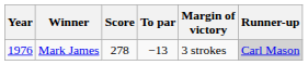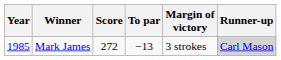 <table class=wikitable style="font-size:95%">
 <tr>
 <th>Year</th>
 <th>Winner</th>
 <th>Score</th>
 <th>To par</th>
 <th>Margin of<br>victory</th>
 <th>Runner-up</th>
 </tr>
 <tr>
-<td><a href='#'>1976</a></td>
+<td><a href='#'>1985</a></td>
 <td> <a href='#'>Mark James</a></td>
-<td align=center>278</td>
+<td align=center>272</td>
 <td align=center>−13</td>
 <td>3 strokes</td>
 <td style="background: lightgrey;"> <a href='#'>Carl Mason</a></td>
 </tr>
 </table>
